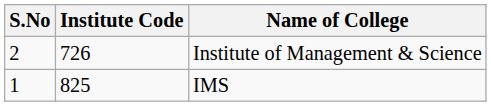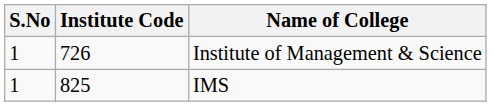 <table class="wikitable sortable">
 <tr>
 <th>S.No</th>
 <th>Institute Code</th>
 <th>Name of College</th>
 </tr>
 <tr>
-<td>2</td>
+<td>1</td>
 <td>726</td>
 <td>Institute of Management & Science</td>
 </tr>
 <tr>
 <td>1</td>
 <td>825</td>
 <td>IMS</td>
 </tr>
 </table>
